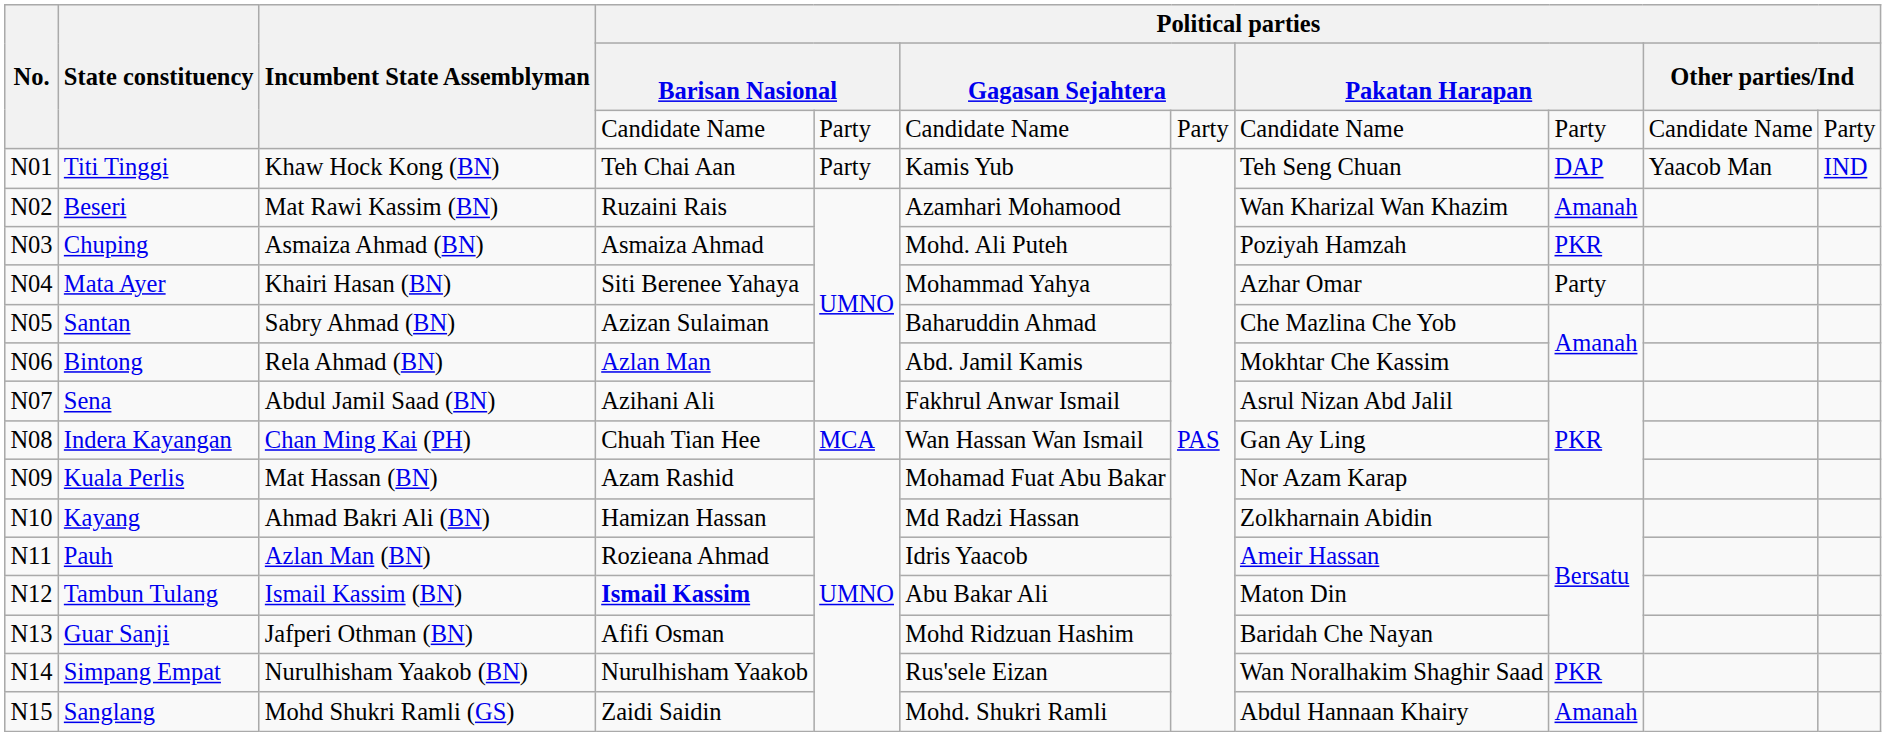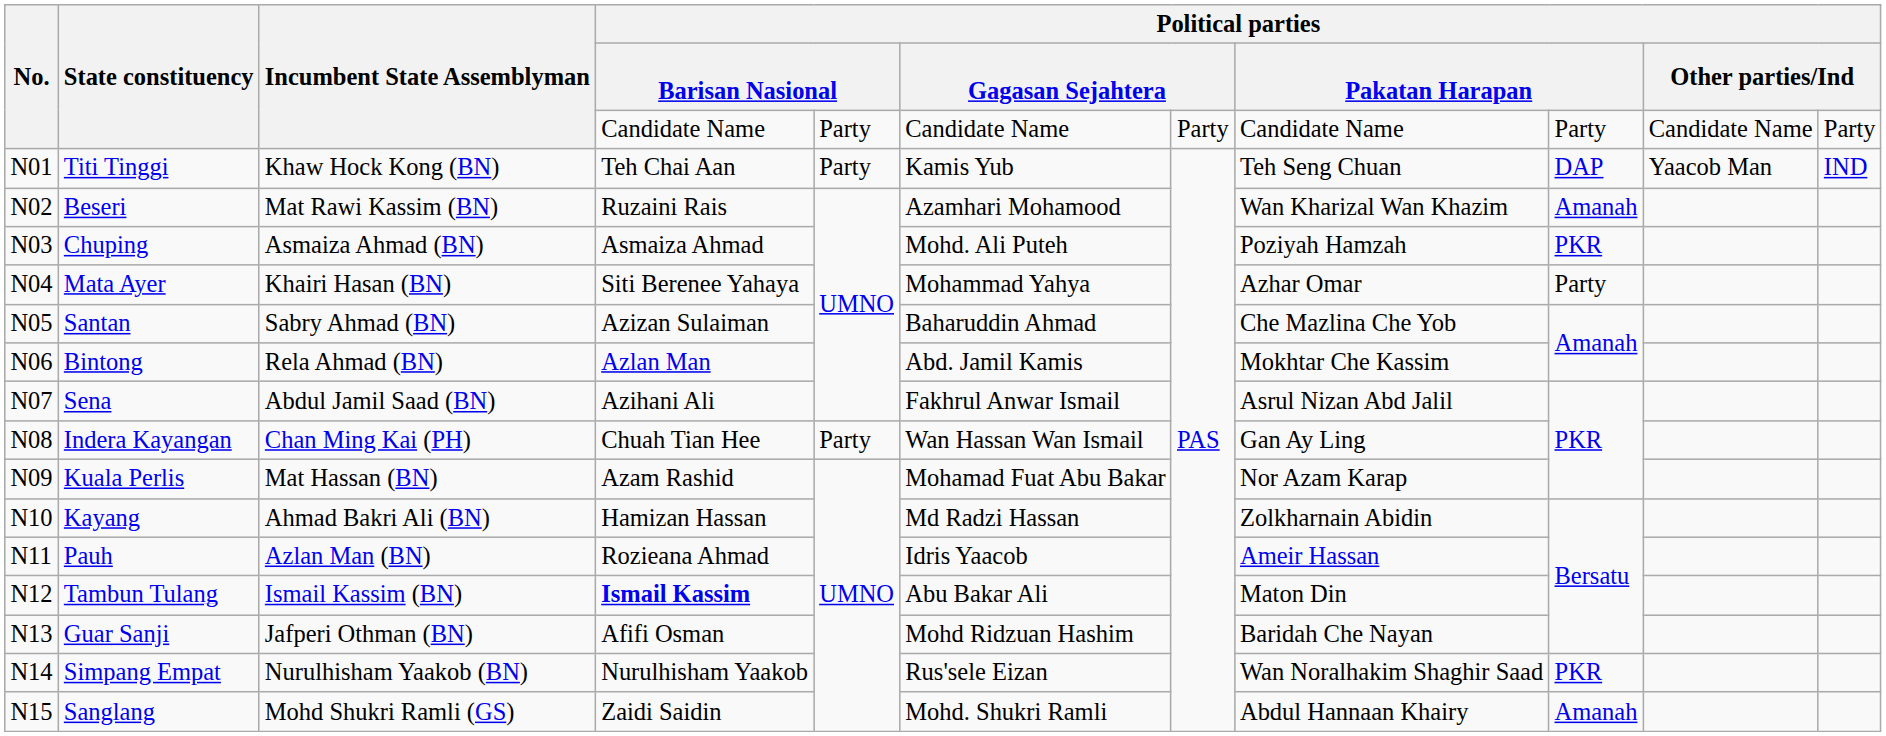 <table class="wikitable">
 <tr>
 <th rowspan="3">No.</th>
 <th rowspan="3">State constituency</th>
 <th rowspan="3">Incumbent State Assemblyman</th>
 <th colspan="8">Political parties</th>
 </tr>
 <tr>
 <th colspan="2"><br><a href='#'>Barisan Nasional</a></th>
 <th colspan="2"><br><a href='#'>Gagasan Sejahtera</a></th>
 <th colspan="2"><br><a href='#'>Pakatan Harapan</a></th>
 <th colspan="2">Other parties/Ind</th>
 </tr>
 <tr>
 <td>Candidate Name</td>
 <td>Party</td>
 <td>Candidate Name</td>
 <td>Party</td>
 <td>Candidate Name</td>
 <td>Party</td>
 <td>Candidate Name</td>
 <td>Party</td>
 </tr>
 <tr>
 <td>N01</td>
 <td><a href='#'>Titi Tinggi</a></td>
 <td>Khaw Hock Kong (<a href='#'>BN</a>)</td>
 <td>Teh Chai Aan</td>
 <td>Party</td>
 <td>Kamis Yub</td>
 <td rowspan="15"><a href='#'>PAS</a></td>
 <td>Teh Seng Chuan</td>
 <td><a href='#'>DAP</a></td>
 <td>Yaacob Man</td>
 <td><a href='#'>IND</a></td>
 </tr>
 <tr>
 <td>N02</td>
 <td><a href='#'>Beseri</a></td>
 <td>Mat Rawi Kassim (<a href='#'>BN</a>)</td>
 <td>Ruzaini Rais</td>
 <td rowspan="6"><a href='#'>UMNO</a></td>
 <td>Azamhari Mohamood</td>
 <td>Wan Kharizal Wan Khazim</td>
 <td><a href='#'>Amanah</a></td>
 <td></td>
 <td></td>
 </tr>
 <tr>
 <td>N03</td>
 <td><a href='#'>Chuping</a></td>
 <td>Asmaiza Ahmad (<a href='#'>BN</a>)</td>
 <td>Asmaiza Ahmad</td>
 <td>Mohd. Ali Puteh</td>
 <td>Poziyah Hamzah</td>
 <td><a href='#'>PKR</a></td>
 <td></td>
 <td></td>
 </tr>
 <tr>
 <td>N04</td>
 <td><a href='#'>Mata Ayer</a></td>
 <td>Khairi Hasan (<a href='#'>BN</a>)</td>
 <td>Siti Berenee Yahaya</td>
 <td>Mohammad Yahya</td>
 <td>Azhar Omar</td>
 <td>Party</td>
 <td></td>
 <td></td>
 </tr>
 <tr>
 <td>N05</td>
 <td><a href='#'>Santan</a></td>
 <td>Sabry Ahmad (<a href='#'>BN</a>)</td>
 <td>Azizan Sulaiman</td>
 <td>Baharuddin Ahmad</td>
 <td>Che Mazlina Che Yob</td>
 <td rowspan="2"><a href='#'>Amanah</a></td>
 <td></td>
 <td></td>
 </tr>
 <tr>
 <td>N06</td>
 <td><a href='#'>Bintong</a></td>
 <td>Rela Ahmad (<a href='#'>BN</a>)</td>
 <td><a href='#'>Azlan Man</a></td>
 <td>Abd. Jamil Kamis</td>
 <td>Mokhtar Che Kassim</td>
 <td></td>
 <td></td>
 </tr>
 <tr>
 <td>N07</td>
 <td><a href='#'>Sena</a></td>
 <td>Abdul Jamil Saad (<a href='#'>BN</a>)</td>
 <td>Azihani Ali</td>
 <td>Fakhrul Anwar Ismail</td>
 <td>Asrul Nizan Abd Jalil</td>
 <td rowspan="3"><a href='#'>PKR</a></td>
 <td></td>
 <td></td>
 </tr>
 <tr>
 <td>N08</td>
 <td><a href='#'>Indera Kayangan</a></td>
 <td><a href='#'>Chan Ming Kai</a> (<a href='#'>PH</a>)</td>
 <td>Chuah Tian Hee</td>
-<td><a href='#'>MCA</a></td>
+<td>Party</td>
 <td>Wan Hassan Wan Ismail</td>
 <td>Gan Ay Ling</td>
 <td></td>
 <td></td>
 </tr>
 <tr>
 <td>N09</td>
 <td><a href='#'>Kuala Perlis</a></td>
 <td>Mat Hassan (<a href='#'>BN</a>)</td>
 <td>Azam Rashid</td>
 <td rowspan="7"><a href='#'>UMNO</a></td>
 <td>Mohamad Fuat Abu Bakar</td>
 <td>Nor Azam Karap</td>
 <td></td>
 <td></td>
 </tr>
 <tr>
 <td>N10</td>
 <td><a href='#'>Kayang</a></td>
 <td>Ahmad Bakri Ali (<a href='#'>BN</a>)</td>
 <td>Hamizan Hassan</td>
 <td>Md Radzi Hassan</td>
 <td>Zolkharnain Abidin</td>
 <td rowspan="4"><a href='#'>Bersatu</a></td>
 <td></td>
 <td></td>
 </tr>
 <tr>
 <td>N11</td>
 <td><a href='#'>Pauh</a></td>
 <td><a href='#'>Azlan Man</a> (<a href='#'>BN</a>)</td>
 <td>Rozieana Ahmad</td>
 <td>Idris Yaacob</td>
 <td><a href='#'>Ameir Hassan</a></td>
 <td></td>
 <td></td>
 </tr>
 <tr>
 <td>N12</td>
 <td><a href='#'>Tambun Tulang</a></td>
 <td><a href='#'>Ismail Kassim</a> (<a href='#'>BN</a>)</td>
 <td><strong><a href='#'>Ismail Kassim</a></strong></td>
 <td>Abu Bakar Ali</td>
 <td>Maton Din</td>
 <td></td>
 <td></td>
 </tr>
 <tr>
 <td>N13</td>
 <td><a href='#'>Guar Sanji</a></td>
 <td>Jafperi Othman (<a href='#'>BN</a>)</td>
 <td>Afifi Osman</td>
 <td>Mohd Ridzuan Hashim</td>
 <td>Baridah Che Nayan</td>
 <td></td>
 <td></td>
 </tr>
 <tr>
 <td>N14</td>
 <td><a href='#'>Simpang Empat</a></td>
 <td>Nurulhisham Yaakob (<a href='#'>BN</a>)</td>
 <td>Nurulhisham Yaakob</td>
 <td>Rus'sele Eizan</td>
 <td>Wan Noralhakim Shaghir Saad</td>
 <td><a href='#'>PKR</a></td>
 <td></td>
 <td></td>
 </tr>
 <tr>
 <td>N15</td>
 <td><a href='#'>Sanglang</a></td>
 <td>Mohd Shukri Ramli (<a href='#'>GS</a>)</td>
 <td>Zaidi Saidin</td>
 <td>Mohd. Shukri Ramli</td>
 <td>Abdul Hannaan Khairy</td>
 <td><a href='#'>Amanah</a></td>
 <td></td>
 <td></td>
 </tr>
 </table>
